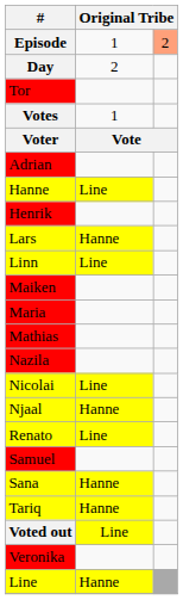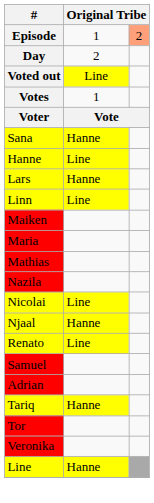 <table class="wikitable" text-align:center;">
 <tr>
 <th colspan="1">#</th>
 <th colspan="2">Original Tribe</th>
 </tr>
 <tr>
 <th colspan="1" align="left">Episode</th>
 <td align="center">1</td>
 <td align="center" style="background: lightsalmon;">2</td>
 </tr>
 <tr>
 <th colspan="1" align="left">Day</th>
 <td align="center">2</td>
 <td align="center"></td>
 </tr>
 <tr>
-<td align="left" bgcolor="red">Tor</td>
-<td></td>
-<td></td>
+<th colspan="1" align="left">Voted out</th>
+<td align="center" bgcolor="yellow">Line</td>
+<td align="center" bgcolor=""></td>
 </tr>
 <tr>
 <th colspan="1" align="left">Votes</th>
 <td align="center">1</td>
 <td align="center"></td>
 </tr>
 <tr>
 <th colspan="1" align="left">Voter</th>
 <th colspan="2" align="center">Vote</th>
 </tr>
 <tr>
-<td align="left" bgcolor="red">Adrian</td>
-<td></td>
+<td align="left" bgcolor="yellow">Sana</td>
+<td bgcolor="yellow">Hanne</td>
 <td></td>
 </tr>
 <tr>
 <td align="left" bgcolor="yellow">Hanne</td>
 <td bgcolor="yellow">Line</td>
-<td></td>
-</tr>
-<tr>
-<td align="left" bgcolor="red">Henrik</td>
-<td></td>
 <td></td>
 </tr>
 <tr>
 <td align="left" bgcolor="yellow">Lars</td>
 <td bgcolor="yellow">Hanne</td>
 <td></td>
 </tr>
 <tr>
 <td align="left" bgcolor="yellow">Linn</td>
 <td bgcolor="yellow">Line</td>
 <td></td>
 </tr>
 <tr>
 <td align="left" bgcolor="red">Maiken</td>
 <td></td>
 <td></td>
 </tr>
 <tr>
 <td align="left" bgcolor="red">Maria</td>
 <td></td>
 <td></td>
 </tr>
 <tr>
 <td align="left" bgcolor="red">Mathias</td>
 <td></td>
 <td></td>
 </tr>
 <tr>
 <td align="left" bgcolor="red">Nazila</td>
 <td></td>
 <td></td>
 </tr>
 <tr>
 <td align="left" bgcolor="yellow">Nicolai</td>
 <td bgcolor="yellow">Line</td>
 <td></td>
 </tr>
 <tr>
 <td align="left" bgcolor="yellow">Njaal</td>
 <td bgcolor="yellow">Hanne</td>
 <td></td>
 </tr>
 <tr>
 <td align="left" bgcolor="yellow">Renato</td>
 <td bgcolor="yellow">Line</td>
 <td></td>
 </tr>
 <tr>
 <td align="left" bgcolor="red">Samuel</td>
 <td></td>
 <td></td>
 </tr>
 <tr>
-<td align="left" bgcolor="yellow">Sana</td>
-<td bgcolor="yellow">Hanne</td>
+<td align="left" bgcolor="red">Adrian</td>
+<td></td>
 <td></td>
 </tr>
 <tr>
 <td align="left" bgcolor="yellow">Tariq</td>
 <td bgcolor="yellow">Hanne</td>
 <td></td>
 </tr>
 <tr>
-<th colspan="1" align="left">Voted out</th>
-<td align="center" bgcolor="yellow">Line</td>
-<td align="center" bgcolor=""></td>
+<td align="left" bgcolor="red">Tor</td>
+<td></td>
+<td></td>
 </tr>
 <tr>
 <td align="left" bgcolor="red">Veronika</td>
 <td></td>
 <td></td>
 </tr>
 <tr>
 <td align="left" bgcolor="yellow">Line</td>
 <td bgcolor="yellow">Hanne</td>
 <td bgcolor="darkgrey"></td>
 </tr>
 <tr>
 </tr>
 </table>
